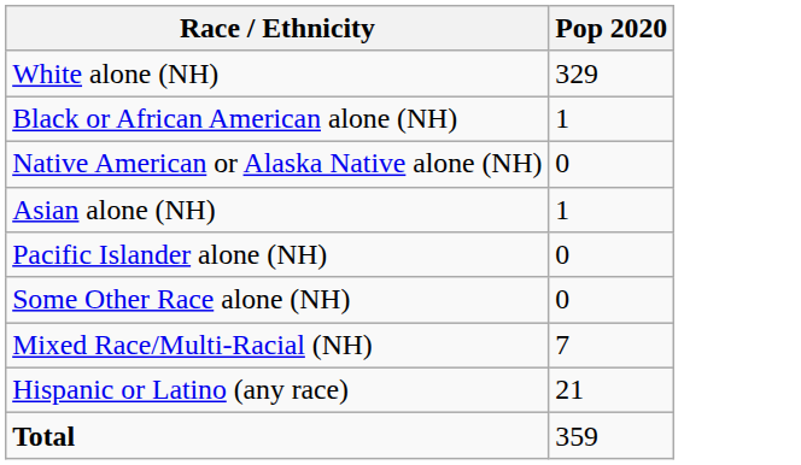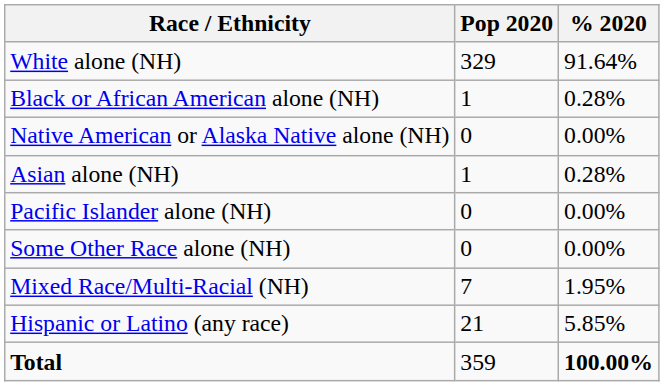 <table class="wikitable">
 <tr>
 <th>Race / Ethnicity</th>
 <th>Pop 2020</th>
+<th>% 2020</th>
 </tr>
 <tr>
 <td><a href='#'>White</a> alone (NH)</td>
 <td>329</td>
+<td>91.64%</td>
 </tr>
 <tr>
 <td><a href='#'>Black or African American</a> alone (NH)</td>
 <td>1</td>
+<td>0.28%</td>
 </tr>
 <tr>
 <td><a href='#'>Native American</a> or <a href='#'>Alaska Native</a> alone (NH)</td>
 <td>0</td>
+<td>0.00%</td>
 </tr>
 <tr>
 <td><a href='#'>Asian</a> alone (NH)</td>
 <td>1</td>
+<td>0.28%</td>
 </tr>
 <tr>
 <td><a href='#'>Pacific Islander</a> alone (NH)</td>
 <td>0</td>
+<td>0.00%</td>
 </tr>
 <tr>
 <td><a href='#'>Some Other Race</a> alone (NH)</td>
 <td>0</td>
+<td>0.00%</td>
 </tr>
 <tr>
 <td><a href='#'>Mixed Race/Multi-Racial</a> (NH)</td>
 <td>7</td>
+<td>1.95%</td>
 </tr>
 <tr>
 <td><a href='#'>Hispanic or Latino</a> (any race)</td>
 <td>21</td>
+<td>5.85%</td>
 </tr>
 <tr>
 <td><strong>Total</strong></td>
 <td>359</td>
+<td><strong>100.00%</strong></td>
 </tr>
 </table>
